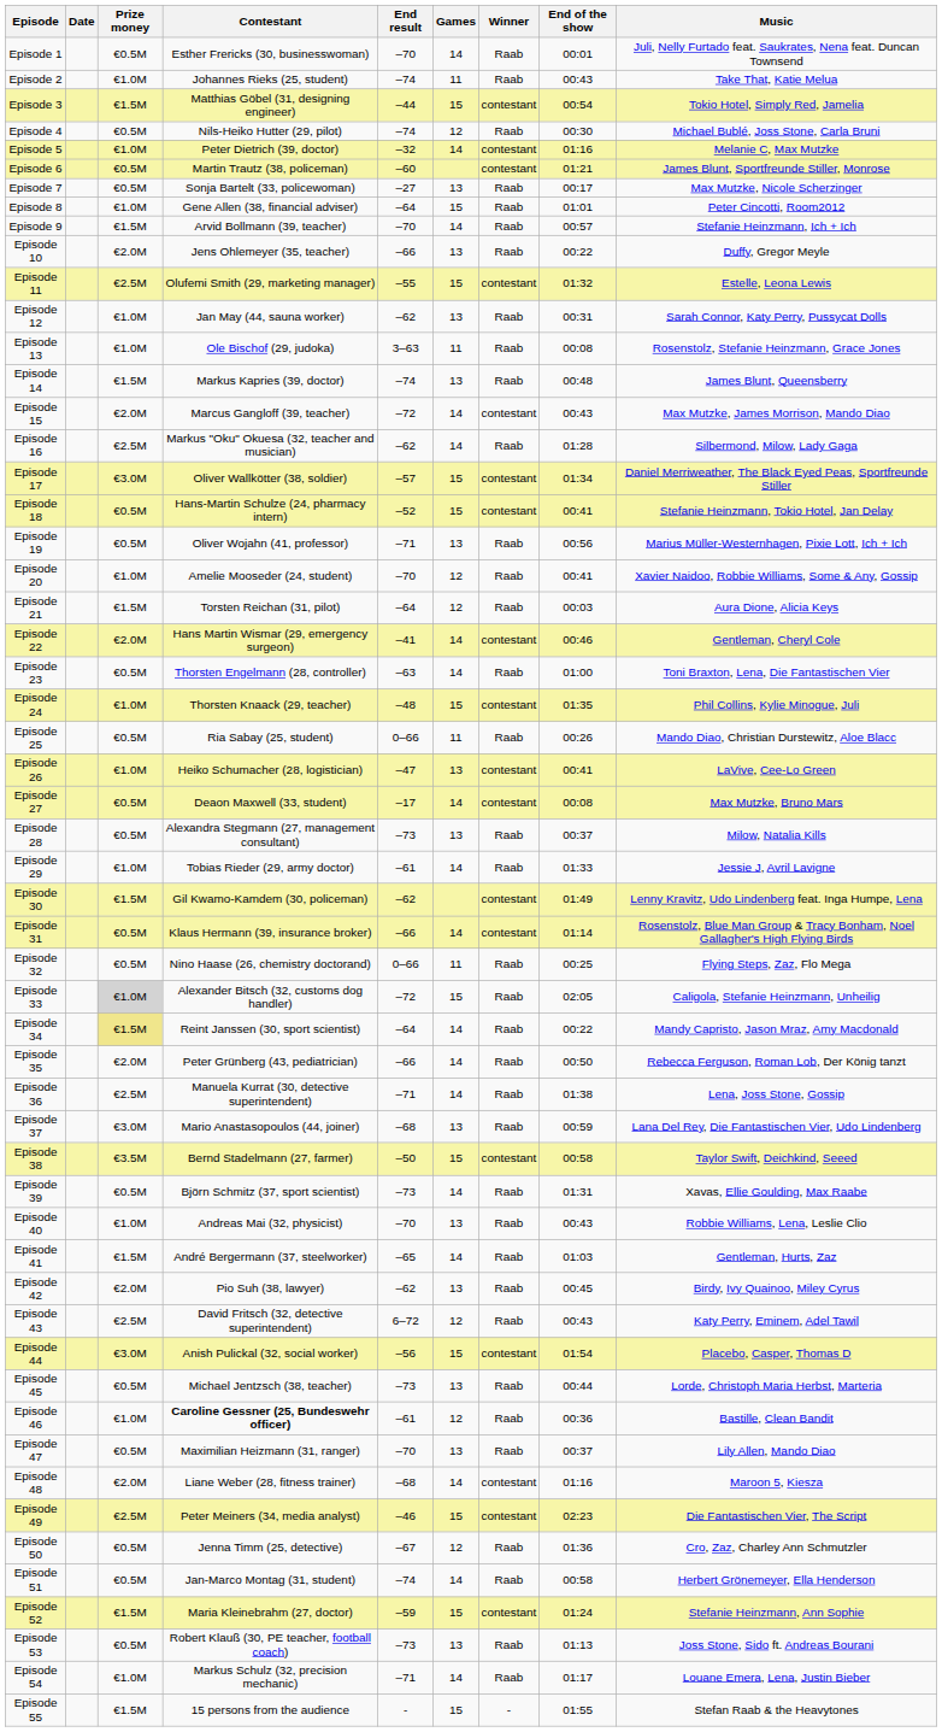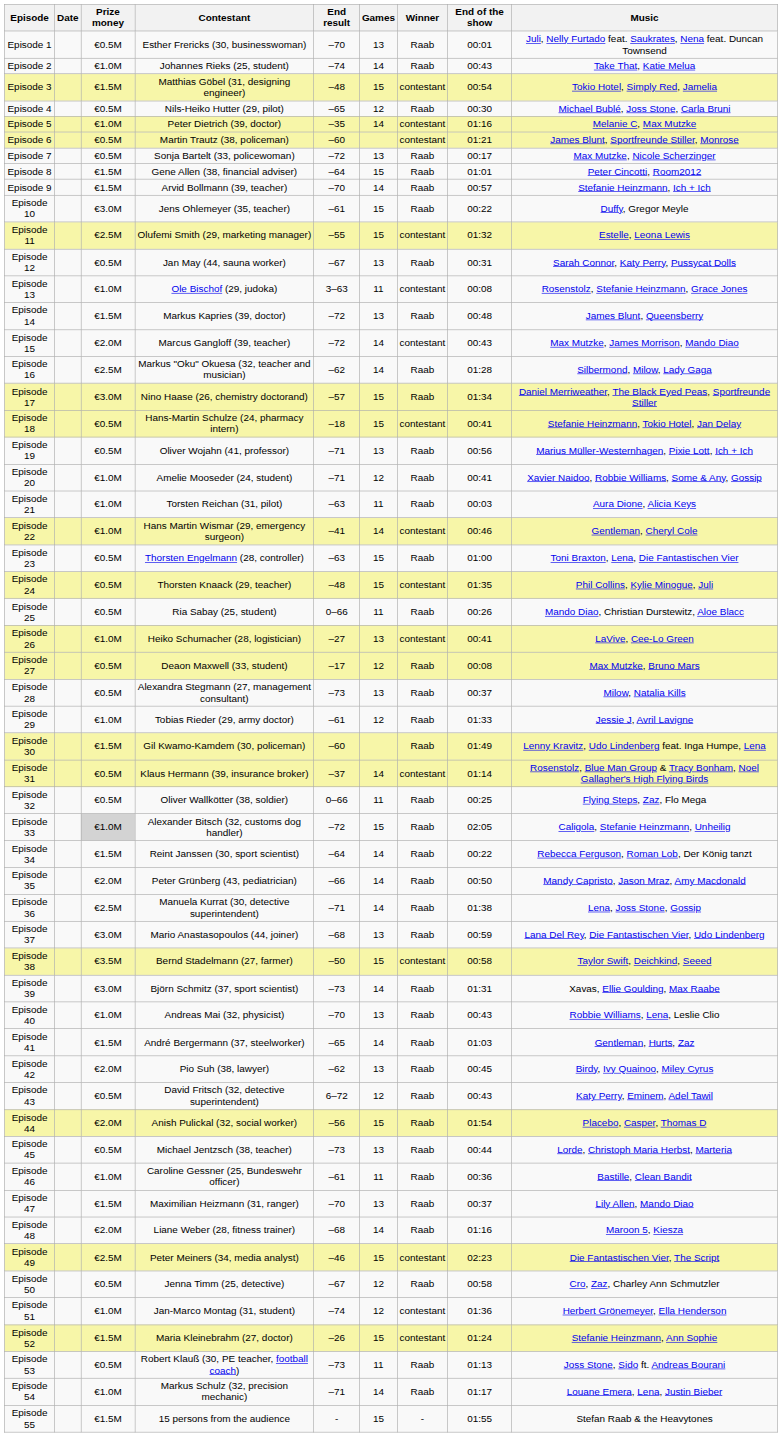 <table class="wikitable sortable" style="text-align:center">
 <tr class="hintergrundfarbe5">
 <th>Episode</th>
 <th>Date</th>
 <th>Prize money</th>
 <th>Contestant</th>
 <th>End result</th>
 <th>Games</th>
 <th>Winner</th>
 <th>End of the show</th>
 <th class="unsortable">Music</th>
 </tr>
 <tr>
 <td>Episode 1</td>
 <td></td>
 <td>€0.5M</td>
 <td>Esther Frericks (30, businesswoman)</td>
 <td>–70</td>
-<td>14</td>
+<td>13</td>
 <td>Raab</td>
 <td>00:01</td>
 <td><a href='#'>Juli</a>, <a href='#'>Nelly Furtado</a> feat. <a href='#'>Saukrates</a>, <a href='#'>Nena</a> feat. Duncan Townsend</td>
 </tr>
 <tr>
 <td>Episode 2</td>
 <td></td>
 <td>€1.0M</td>
 <td>Johannes Rieks (25, student)</td>
 <td>–74</td>
-<td>11</td>
+<td>14</td>
 <td>Raab</td>
 <td>00:43</td>
 <td><a href='#'>Take That</a>, <a href='#'>Katie Melua</a></td>
 </tr>
 <tr style="background:#f7f6a8;">
 <td>Episode 3</td>
 <td></td>
 <td>€1.5M</td>
 <td>Matthias Göbel (31, designing engineer)</td>
-<td>–44</td>
+<td>–48</td>
 <td>15</td>
 <td>contestant</td>
 <td>00:54</td>
 <td><a href='#'>Tokio Hotel</a>, <a href='#'>Simply Red</a>, <a href='#'>Jamelia</a></td>
 </tr>
 <tr>
 <td>Episode 4</td>
 <td></td>
 <td>€0.5M</td>
 <td>Nils-Heiko Hutter (29, pilot)</td>
-<td>–74</td>
+<td>–65</td>
 <td>12</td>
 <td>Raab</td>
 <td>00:30</td>
 <td><a href='#'>Michael Bublé</a>, <a href='#'>Joss Stone</a>, <a href='#'>Carla Bruni</a></td>
 </tr>
 <tr style="background:#f7f6a8;">
 <td>Episode 5</td>
 <td></td>
 <td>€1.0M</td>
 <td>Peter Dietrich (39, doctor)</td>
-<td>–32</td>
+<td>–35</td>
 <td>14</td>
 <td>contestant</td>
 <td>01:16</td>
 <td><a href='#'>Melanie C</a>, <a href='#'>Max Mutzke</a></td>
 </tr>
 <tr style="background:#f7f6a8;">
 <td>Episode 6</td>
 <td></td>
 <td>€0.5M</td>
 <td>Martin Trautz (38, policeman)</td>
 <td>–60</td>
 <td></td>
 <td>contestant</td>
 <td>01:21</td>
 <td><a href='#'>James Blunt</a>, <a href='#'>Sportfreunde Stiller</a>, <a href='#'>Monrose</a></td>
 </tr>
 <tr>
 <td>Episode 7</td>
 <td></td>
 <td>€0.5M</td>
 <td>Sonja Bartelt (33, policewoman)</td>
-<td>–27</td>
+<td>–72</td>
 <td>13</td>
 <td>Raab</td>
 <td>00:17</td>
 <td><a href='#'>Max Mutzke</a>, <a href='#'>Nicole Scherzinger</a></td>
 </tr>
 <tr>
 <td>Episode 8</td>
 <td></td>
-<td>€1.0M</td>
+<td>€1.5M</td>
 <td>Gene Allen (38, financial adviser)</td>
 <td>–64</td>
 <td>15</td>
 <td>Raab</td>
 <td>01:01</td>
 <td><a href='#'>Peter Cincotti</a>, <a href='#'>Room2012</a></td>
 </tr>
 <tr>
 <td>Episode 9</td>
 <td></td>
 <td>€1.5M</td>
 <td>Arvid Bollmann (39, teacher)</td>
 <td>–70</td>
 <td>14</td>
 <td>Raab</td>
 <td>00:57</td>
 <td><a href='#'>Stefanie Heinzmann</a>, <a href='#'>Ich + Ich</a></td>
 </tr>
 <tr>
 <td>Episode 10</td>
 <td></td>
-<td>€2.0M</td>
+<td>€3.0M</td>
 <td>Jens Ohlemeyer (35, teacher)</td>
-<td>–66</td>
-<td>13</td>
+<td>–61</td>
+<td>15</td>
 <td>Raab</td>
 <td>00:22</td>
 <td><a href='#'>Duffy</a>, Gregor Meyle</td>
 </tr>
 <tr style="background:#f7f6a8;">
 <td>Episode 11</td>
 <td></td>
 <td>€2.5M</td>
 <td>Olufemi Smith (29, marketing manager)</td>
 <td>–55</td>
 <td>15</td>
 <td>contestant</td>
 <td>01:32</td>
 <td><a href='#'>Estelle</a>, <a href='#'>Leona Lewis</a></td>
 </tr>
 <tr>
 <td>Episode 12</td>
 <td></td>
-<td>€1.0M</td>
+<td>€0.5M</td>
 <td>Jan May (44, sauna worker)</td>
-<td>–62</td>
+<td>–67</td>
 <td>13</td>
 <td>Raab</td>
 <td>00:31</td>
 <td><a href='#'>Sarah Connor</a>, <a href='#'>Katy Perry</a>, <a href='#'>Pussycat Dolls</a></td>
 </tr>
 <tr>
 <td>Episode 13</td>
 <td></td>
 <td>€1.0M</td>
 <td><a href='#'>Ole Bischof</a> (29, judoka)</td>
 <td>3–63</td>
 <td>11</td>
-<td>Raab</td>
+<td>contestant</td>
 <td>00:08</td>
 <td><a href='#'>Rosenstolz</a>, <a href='#'>Stefanie Heinzmann</a>, <a href='#'>Grace Jones</a></td>
 </tr>
 <tr>
 <td>Episode 14</td>
 <td></td>
 <td>€1.5M</td>
 <td>Markus Kapries (39, doctor)</td>
-<td>–74</td>
+<td>–72</td>
 <td>13</td>
 <td>Raab</td>
 <td>00:48</td>
 <td><a href='#'>James Blunt</a>, <a href='#'>Queensberry</a></td>
 </tr>
 <tr>
 <td>Episode 15</td>
 <td></td>
 <td>€2.0M</td>
 <td>Marcus Gangloff (39, teacher)</td>
 <td>–72</td>
 <td>14</td>
 <td>contestant</td>
 <td>00:43</td>
 <td><a href='#'>Max Mutzke</a>, <a href='#'>James Morrison</a>, <a href='#'>Mando Diao</a></td>
 </tr>
 <tr>
 <td>Episode 16</td>
 <td></td>
 <td>€2.5M</td>
 <td>Markus "Oku" Okuesa (32, teacher and musician)</td>
 <td>–62</td>
 <td>14</td>
 <td>Raab</td>
 <td>01:28</td>
 <td><a href='#'>Silbermond</a>, <a href='#'>Milow</a>, <a href='#'>Lady Gaga</a></td>
 </tr>
 <tr style="background:#f7f6a8;">
 <td>Episode 17</td>
 <td></td>
 <td>€3.0M</td>
-<td>Oliver Wallkötter (38, soldier)</td>
+<td>Nino Haase (26, chemistry doctorand)</td>
 <td>–57</td>
 <td>15</td>
-<td>contestant</td>
+<td>Raab</td>
 <td>01:34</td>
 <td><a href='#'>Daniel Merriweather</a>, <a href='#'>The Black Eyed Peas</a>, <a href='#'>Sportfreunde Stiller</a></td>
 </tr>
 <tr style="background:#f7f6a8;">
 <td>Episode 18</td>
 <td></td>
 <td>€0.5M</td>
 <td>Hans-Martin Schulze (24, pharmacy intern)</td>
-<td>–52</td>
+<td>–18</td>
 <td>15</td>
 <td>contestant</td>
 <td>00:41</td>
 <td><a href='#'>Stefanie Heinzmann</a>, <a href='#'>Tokio Hotel</a>, <a href='#'>Jan Delay</a></td>
 </tr>
 <tr>
 <td>Episode 19</td>
 <td></td>
 <td>€0.5M</td>
 <td>Oliver Wojahn (41, professor)</td>
 <td>–71</td>
 <td>13</td>
 <td>Raab</td>
 <td>00:56</td>
 <td><a href='#'>Marius Müller-Westernhagen</a>, <a href='#'>Pixie Lott</a>, <a href='#'>Ich + Ich</a></td>
 </tr>
 <tr>
 <td>Episode 20</td>
 <td></td>
 <td>€1.0M</td>
 <td>Amelie Mooseder (24, student)</td>
-<td>–70</td>
+<td>–71</td>
 <td>12</td>
 <td>Raab</td>
 <td>00:41</td>
 <td><a href='#'>Xavier Naidoo</a>, <a href='#'>Robbie Williams</a>, <a href='#'>Some & Any</a>, <a href='#'>Gossip</a></td>
 </tr>
 <tr>
 <td>Episode 21</td>
 <td></td>
-<td>€1.5M</td>
+<td>€1.0M</td>
 <td>Torsten Reichan (31, pilot)</td>
-<td>–64</td>
-<td>12</td>
+<td>–63</td>
+<td>11</td>
 <td>Raab</td>
 <td>00:03</td>
 <td><a href='#'>Aura Dione</a>, <a href='#'>Alicia Keys</a></td>
 </tr>
 <tr style="background:#f7f6a8;">
 <td>Episode 22</td>
 <td></td>
-<td>€2.0M</td>
+<td>€1.0M</td>
 <td>Hans Martin Wismar (29, emergency surgeon)</td>
 <td>–41</td>
 <td>14</td>
 <td>contestant</td>
 <td>00:46</td>
 <td><a href='#'>Gentleman</a>, <a href='#'>Cheryl Cole</a></td>
 </tr>
 <tr>
 <td>Episode 23</td>
 <td></td>
 <td>€0.5M</td>
 <td><a href='#'>Thorsten Engelmann</a> (28, controller)</td>
 <td>–63</td>
-<td>14</td>
+<td>15</td>
 <td>Raab</td>
 <td>01:00</td>
 <td><a href='#'>Toni Braxton</a>, <a href='#'>Lena</a>, <a href='#'>Die Fantastischen Vier</a></td>
 </tr>
 <tr style="background:#f7f6a8;">
 <td>Episode 24</td>
 <td></td>
-<td>€1.0M</td>
+<td>€0.5M</td>
 <td>Thorsten Knaack (29, teacher)</td>
 <td>–48</td>
 <td>15</td>
 <td>contestant</td>
 <td>01:35</td>
 <td><a href='#'>Phil Collins</a>, <a href='#'>Kylie Minogue</a>, <a href='#'>Juli</a></td>
 </tr>
 <tr>
 <td>Episode 25</td>
 <td></td>
 <td>€0.5M</td>
 <td>Ria Sabay (25, student)</td>
 <td>0–66</td>
 <td>11</td>
 <td>Raab</td>
 <td>00:26</td>
 <td><a href='#'>Mando Diao</a>, Christian Durstewitz, <a href='#'>Aloe Blacc</a></td>
 </tr>
 <tr style="background:#f7f6a8;">
 <td>Episode 26</td>
 <td></td>
 <td>€1.0M</td>
 <td>Heiko Schumacher (28, logistician)</td>
-<td>–47</td>
+<td>–27</td>
 <td>13</td>
 <td>contestant</td>
 <td>00:41</td>
 <td><a href='#'>LaVive</a>, <a href='#'>Cee-Lo Green</a></td>
 </tr>
 <tr style="background:#f7f6a8;">
 <td>Episode 27</td>
 <td></td>
 <td>€0.5M</td>
 <td>Deaon Maxwell (33, student)</td>
 <td>–17</td>
-<td>14</td>
-<td>contestant</td>
+<td>12</td>
+<td>Raab</td>
 <td>00:08</td>
 <td><a href='#'>Max Mutzke</a>, <a href='#'>Bruno Mars</a></td>
 </tr>
 <tr>
 <td>Episode 28</td>
 <td></td>
 <td>€0.5M</td>
 <td>Alexandra Stegmann (27, management consultant)</td>
 <td>–73</td>
 <td>13</td>
 <td>Raab</td>
 <td>00:37</td>
 <td><a href='#'>Milow</a>, <a href='#'>Natalia Kills</a></td>
 </tr>
 <tr>
 <td>Episode 29</td>
 <td></td>
 <td>€1.0M</td>
 <td>Tobias Rieder (29, army doctor)</td>
 <td>–61</td>
-<td>14</td>
+<td>12</td>
 <td>Raab</td>
 <td>01:33</td>
 <td><a href='#'>Jessie J</a>, <a href='#'>Avril Lavigne</a></td>
 </tr>
 <tr style="background:#f7f6a8;">
 <td>Episode 30</td>
 <td></td>
 <td>€1.5M</td>
 <td>Gil Kwamo-Kamdem (30, policeman)</td>
-<td>–62</td>
+<td>–60</td>
 <td><sup></sup></td>
-<td>contestant</td>
+<td>Raab</td>
 <td>01:49</td>
 <td><a href='#'>Lenny Kravitz</a>, <a href='#'>Udo Lindenberg</a> feat. Inga Humpe, <a href='#'>Lena</a></td>
 </tr>
 <tr style="background:#f7f6a8;">
 <td>Episode 31</td>
 <td></td>
 <td>€0.5M</td>
 <td>Klaus Hermann (39, insurance broker)</td>
-<td>–66</td>
+<td>–37</td>
 <td>14</td>
 <td>contestant</td>
 <td>01:14</td>
 <td><a href='#'>Rosenstolz</a>, <a href='#'>Blue Man Group</a> & <a href='#'>Tracy Bonham</a>, <a href='#'>Noel Gallagher's High Flying Birds</a></td>
 </tr>
 <tr>
 <td>Episode 32</td>
 <td></td>
 <td>€0.5M</td>
-<td>Nino Haase (26, chemistry doctorand)</td>
+<td>Oliver Wallkötter (38, soldier)</td>
 <td>0–66</td>
 <td>11</td>
 <td>Raab</td>
 <td>00:25</td>
 <td><a href='#'>Flying Steps</a>, <a href='#'>Zaz</a>, Flo Mega</td>
 </tr>
 <tr>
 <td>Episode 33</td>
 <td></td>
 <td style="background: lightgrey;">€1.0M</td>
 <td>Alexander Bitsch (32, customs dog handler)</td>
 <td>–72</td>
 <td>15</td>
 <td>Raab</td>
 <td>02:05</td>
 <td><a href='#'>Caligola</a>, <a href='#'>Stefanie Heinzmann</a>, <a href='#'>Unheilig</a></td>
 </tr>
 <tr>
 <td>Episode 34</td>
 <td></td>
-<td style="background: khaki;">€1.5M</td>
+<td>€1.5M</td>
 <td>Reint Janssen (30, sport scientist)</td>
 <td>–64</td>
 <td>14</td>
 <td>Raab</td>
 <td>00:22</td>
-<td><a href='#'>Mandy Capristo</a>, <a href='#'>Jason Mraz</a>, <a href='#'>Amy Macdonald</a></td>
+<td><a href='#'>Rebecca Ferguson</a>, <a href='#'>Roman Lob</a>, Der König tanzt</td>
 </tr>
 <tr>
 <td>Episode 35</td>
 <td></td>
 <td>€2.0M</td>
 <td>Peter Grünberg (43, pediatrician)</td>
 <td>–66</td>
 <td>14</td>
 <td>Raab</td>
 <td>00:50</td>
-<td><a href='#'>Rebecca Ferguson</a>, <a href='#'>Roman Lob</a>, Der König tanzt</td>
+<td><a href='#'>Mandy Capristo</a>, <a href='#'>Jason Mraz</a>, <a href='#'>Amy Macdonald</a></td>
 </tr>
 <tr>
 <td>Episode 36</td>
 <td></td>
 <td>€2.5M</td>
 <td>Manuela Kurrat (30, detective superintendent)</td>
 <td>–71</td>
 <td>14</td>
 <td>Raab</td>
 <td>01:38</td>
 <td><a href='#'>Lena</a>, <a href='#'>Joss Stone</a>, <a href='#'>Gossip</a></td>
 </tr>
 <tr>
 <td>Episode 37</td>
 <td></td>
 <td>€3.0M</td>
 <td>Mario Anastasopoulos (44, joiner)</td>
 <td>–68</td>
 <td>13</td>
 <td>Raab</td>
 <td>00:59</td>
 <td><a href='#'>Lana Del Rey</a>, <a href='#'>Die Fantastischen Vier</a>, <a href='#'>Udo Lindenberg</a></td>
 </tr>
 <tr style="background:#f7f6a8;">
 <td>Episode 38</td>
 <td></td>
 <td>€3.5M</td>
 <td>Bernd Stadelmann (27, farmer)</td>
 <td>–50</td>
 <td>15</td>
 <td>contestant</td>
 <td>00:58</td>
 <td><a href='#'>Taylor Swift</a>, <a href='#'>Deichkind</a>, <a href='#'>Seeed</a></td>
 </tr>
 <tr>
 <td>Episode 39</td>
 <td></td>
-<td>€0.5M</td>
+<td>€3.0M</td>
 <td>Björn Schmitz (37, sport scientist)</td>
 <td>–73</td>
 <td>14</td>
 <td>Raab</td>
 <td>01:31</td>
 <td>Xavas, <a href='#'>Ellie Goulding</a>, <a href='#'>Max Raabe</a></td>
 </tr>
 <tr>
 <td>Episode 40</td>
 <td></td>
 <td>€1.0M</td>
 <td>Andreas Mai (32, physicist)</td>
 <td>–70</td>
 <td>13</td>
 <td>Raab</td>
 <td>00:43</td>
 <td><a href='#'>Robbie Williams</a>, <a href='#'>Lena</a>, Leslie Clio</td>
 </tr>
 <tr>
 <td>Episode 41</td>
 <td></td>
 <td>€1.5M</td>
 <td>André Bergermann (37, steelworker)</td>
 <td>–65</td>
 <td>14</td>
 <td>Raab</td>
 <td>01:03</td>
 <td><a href='#'>Gentleman</a>, <a href='#'>Hurts</a>, <a href='#'>Zaz</a></td>
 </tr>
 <tr>
 <td>Episode 42</td>
 <td></td>
 <td>€2.0M</td>
 <td>Pio Suh (38, lawyer)</td>
 <td>–62</td>
 <td>13</td>
 <td>Raab</td>
 <td>00:45</td>
 <td><a href='#'>Birdy</a>, <a href='#'>Ivy Quainoo</a>, <a href='#'>Miley Cyrus</a></td>
 </tr>
 <tr>
 <td>Episode 43</td>
 <td></td>
-<td>€2.5M</td>
+<td>€0.5M</td>
 <td>David Fritsch (32, detective superintendent)</td>
 <td>6–72</td>
 <td>12</td>
 <td>Raab</td>
 <td>00:43</td>
 <td><a href='#'>Katy Perry</a>, <a href='#'>Eminem</a>, <a href='#'>Adel Tawil</a></td>
 </tr>
 <tr style="background:#f7f6a8;">
 <td>Episode 44</td>
 <td></td>
-<td>€3.0M</td>
+<td>€2.0M</td>
 <td>Anish Pulickal (32, social worker)</td>
 <td>–56</td>
 <td>15</td>
-<td>contestant</td>
+<td>Raab</td>
 <td>01:54</td>
 <td><a href='#'>Placebo</a>, <a href='#'>Casper</a>, <a href='#'>Thomas D</a></td>
 </tr>
 <tr>
 <td>Episode 45</td>
 <td></td>
 <td>€0.5M</td>
 <td>Michael Jentzsch (38, teacher)</td>
 <td>–73</td>
 <td>13</td>
 <td>Raab</td>
 <td>00:44</td>
 <td><a href='#'>Lorde</a>, <a href='#'>Christoph Maria Herbst</a>, <a href='#'>Marteria</a></td>
 </tr>
 <tr>
 <td>Episode 46</td>
 <td></td>
 <td>€1.0M</td>
-<td><strong>Caroline Gessner (25, Bundeswehr officer)</strong></td>
+<td>Caroline Gessner (25, Bundeswehr officer)</td>
 <td>–61</td>
-<td>12</td>
+<td>11</td>
 <td>Raab</td>
 <td>00:36</td>
 <td><a href='#'>Bastille</a>, <a href='#'>Clean Bandit</a></td>
 </tr>
 <tr>
 <td>Episode 47</td>
 <td></td>
-<td>€0.5M</td>
+<td>€1.5M</td>
 <td>Maximilian Heizmann (31, ranger)</td>
 <td>–70</td>
 <td>13</td>
 <td>Raab</td>
 <td>00:37</td>
 <td><a href='#'>Lily Allen</a>, <a href='#'>Mando Diao</a></td>
 </tr>
 <tr>
 <td>Episode 48</td>
 <td></td>
 <td>€2.0M</td>
 <td>Liane Weber (28, fitness trainer)</td>
 <td>–68</td>
 <td>14</td>
-<td>contestant</td>
+<td>Raab</td>
 <td>01:16</td>
 <td><a href='#'>Maroon 5</a>, <a href='#'>Kiesza</a></td>
 </tr>
 <tr style="background:#f7f6a8;">
 <td>Episode 49</td>
 <td></td>
 <td>€2.5M</td>
 <td>Peter Meiners (34, media analyst)</td>
 <td>–46</td>
 <td>15</td>
 <td>contestant</td>
 <td>02:23</td>
 <td><a href='#'>Die Fantastischen Vier</a>, <a href='#'>The Script</a></td>
 </tr>
 <tr>
 <td>Episode 50</td>
 <td></td>
 <td>€0.5M</td>
 <td>Jenna Timm (25, detective)</td>
 <td>–67</td>
 <td>12</td>
 <td>Raab</td>
-<td>01:36</td>
+<td>00:58</td>
 <td><a href='#'>Cro</a>, <a href='#'>Zaz</a>, Charley Ann Schmutzler</td>
 </tr>
 <tr>
 <td>Episode 51</td>
 <td></td>
-<td>€0.5M</td>
+<td>€1.0M</td>
 <td>Jan-Marco Montag (31, student)</td>
 <td>–74</td>
-<td>14</td>
-<td>Raab</td>
-<td>00:58</td>
+<td>12</td>
+<td>contestant</td>
+<td>01:36</td>
 <td><a href='#'>Herbert Grönemeyer</a>, <a href='#'>Ella Henderson</a></td>
 </tr>
 <tr style="background:#f7f6a8;">
 <td>Episode 52</td>
 <td></td>
 <td>€1.5M</td>
 <td>Maria Kleinebrahm (27, doctor)</td>
-<td>–59</td>
+<td>–26</td>
 <td>15</td>
 <td>contestant</td>
 <td>01:24</td>
 <td><a href='#'>Stefanie Heinzmann</a>, <a href='#'>Ann Sophie</a></td>
 </tr>
 <tr>
 <td>Episode 53</td>
 <td></td>
 <td>€0.5M</td>
 <td>Robert Klauß (30, PE teacher, <a href='#'>football coach</a>)</td>
 <td>–73</td>
-<td>13</td>
+<td>11</td>
 <td>Raab</td>
 <td>01:13</td>
 <td><a href='#'>Joss Stone</a>, <a href='#'>Sido</a> ft. <a href='#'>Andreas Bourani</a></td>
 </tr>
 <tr>
 <td>Episode 54</td>
 <td></td>
 <td>€1.0M</td>
 <td>Markus Schulz (32, precision mechanic)</td>
 <td>–71</td>
 <td>14</td>
 <td>Raab</td>
 <td>01:17</td>
 <td><a href='#'>Louane Emera</a>, <a href='#'>Lena</a>, <a href='#'>Justin Bieber</a></td>
 </tr>
 <tr>
 <td>Episode 55</td>
 <td></td>
 <td>€1.5M</td>
 <td>15 persons from the audience</td>
 <td>-</td>
 <td>15</td>
 <td>-</td>
 <td>01:55</td>
 <td>Stefan Raab & the Heavytones</td>
 </tr>
 </table>
